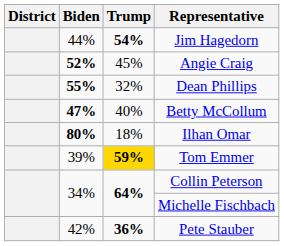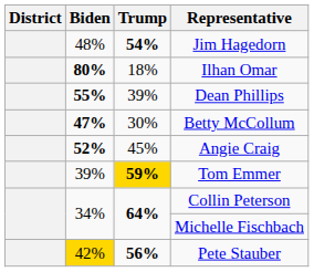 <table class=wikitable>
 <tr>
 <th>District</th>
 <th>Biden</th>
 <th>Trump</th>
 <th>Representative</th>
 </tr>
 <tr align=center>
 <th></th>
-<td>44%</td>
+<td>48%</td>
 <td><strong>54%</strong></td>
 <td><a href='#'>Jim Hagedorn</a></td>
+</tr>
+<tr align=center>
+<th></th>
+<td><strong>80%</strong></td>
+<td>18%</td>
+<td><a href='#'>Ilhan Omar</a></td>
+</tr>
+<tr align=center>
+<th></th>
+<td><strong>55%</strong></td>
+<td>39%</td>
+<td><a href='#'>Dean Phillips</a></td>
+</tr>
+<tr align=center>
+<th></th>
+<td><strong>47%</strong></td>
+<td>30%</td>
+<td><a href='#'>Betty McCollum</a></td>
 </tr>
 <tr align=center>
 <th></th>
 <td><strong>52%</strong></td>
 <td>45%</td>
 <td><a href='#'>Angie Craig</a></td>
-</tr>
-<tr align=center>
-<th></th>
-<td><strong>55%</strong></td>
-<td>32%</td>
-<td><a href='#'>Dean Phillips</a></td>
-</tr>
-<tr align=center>
-<th></th>
-<td><strong>47%</strong></td>
-<td>40%</td>
-<td><a href='#'>Betty McCollum</a></td>
-</tr>
-<tr align=center>
-<th></th>
-<td><strong>80%</strong></td>
-<td>18%</td>
-<td><a href='#'>Ilhan Omar</a></td>
 </tr>
 <tr align=center>
 <th></th>
 <td>39%</td>
 <td style="background: gold;"><strong>59%</strong></td>
 <td><a href='#'>Tom Emmer</a></td>
 </tr>
 <tr align=center>
 <th rowspan=2 ></th>
 <td rowspan=2>34%</td>
 <td rowspan=2><strong>64%</strong></td>
 <td><a href='#'>Collin Peterson</a></td>
 </tr>
 <tr align=center>
 <td><a href='#'>Michelle Fischbach</a></td>
 </tr>
 <tr align=center>
 <th></th>
-<td>42%</td>
-<td><strong>36%</strong></td>
+<td style="background: gold;">42%</td>
+<td><strong>56%</strong></td>
 <td><a href='#'>Pete Stauber</a></td>
 </tr>
 </table>
